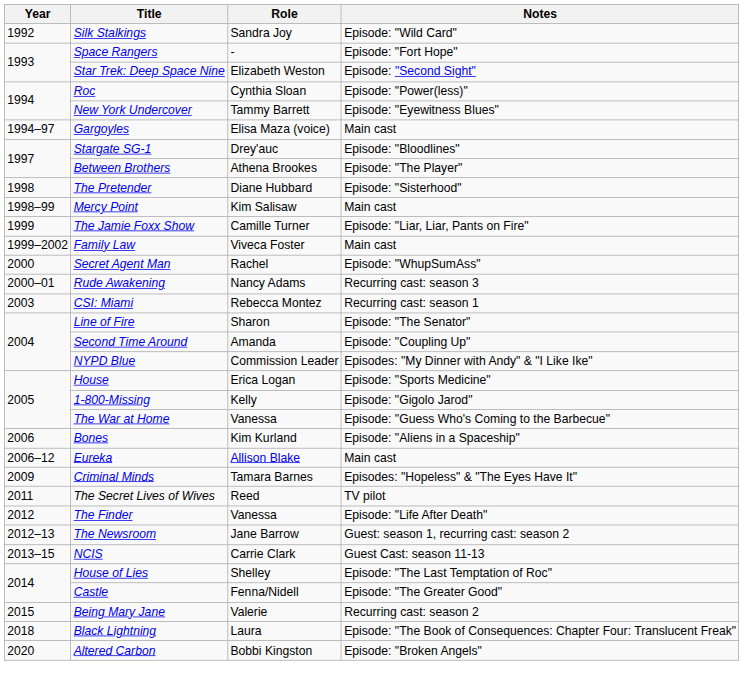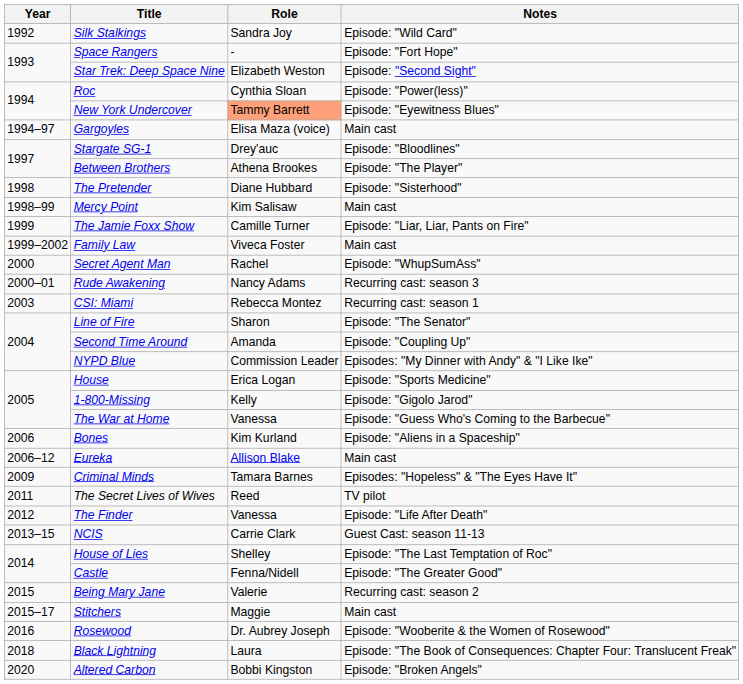 <table class="wikitable sortable">
 <tr>
 <th>Year</th>
 <th>Title</th>
 <th>Role</th>
 <th class="unsortable">Notes</th>
 </tr>
 <tr>
 <td>1992</td>
 <td><em><a href='#'>Silk Stalkings</a></em></td>
 <td>Sandra Joy</td>
 <td>Episode: "Wild Card"</td>
 </tr>
 <tr>
 <td rowspan="2">1993</td>
 <td><em><a href='#'>Space Rangers</a></em></td>
 <td>-</td>
 <td>Episode: "Fort Hope"</td>
 </tr>
 <tr>
 <td><em><a href='#'>Star Trek: Deep Space Nine</a></em></td>
 <td>Elizabeth Weston</td>
 <td>Episode: <a href='#'>"Second Sight"</a></td>
 </tr>
 <tr>
 <td rowspan="2">1994</td>
 <td><em><a href='#'>Roc</a></em></td>
 <td>Cynthia Sloan</td>
 <td>Episode: "Power(less)"</td>
 </tr>
 <tr>
 <td><em><a href='#'>New York Undercover</a></em></td>
-<td>Tammy Barrett</td>
+<td style="background: lightsalmon;">Tammy Barrett</td>
 <td>Episode: "Eyewitness Blues"</td>
 </tr>
 <tr>
 <td>1994–97</td>
 <td><em><a href='#'>Gargoyles</a></em></td>
 <td>Elisa Maza (voice)</td>
 <td>Main cast</td>
 </tr>
 <tr>
 <td rowspan="2">1997</td>
 <td><em><a href='#'>Stargate SG-1</a></em></td>
 <td>Drey'auc</td>
 <td>Episode: "Bloodlines"</td>
 </tr>
 <tr>
 <td><em><a href='#'>Between Brothers</a></em></td>
 <td>Athena Brookes</td>
 <td>Episode: "The Player"</td>
 </tr>
 <tr>
 <td>1998</td>
 <td><em><a href='#'>The Pretender</a></em></td>
 <td>Diane Hubbard</td>
 <td>Episode: "Sisterhood"</td>
 </tr>
 <tr>
 <td>1998–99</td>
 <td><em><a href='#'>Mercy Point</a></em></td>
 <td>Kim Salisaw</td>
 <td>Main cast</td>
 </tr>
 <tr>
 <td>1999</td>
 <td><em><a href='#'>The Jamie Foxx Show</a></em></td>
 <td>Camille Turner</td>
 <td>Episode: "Liar, Liar, Pants on Fire"</td>
 </tr>
 <tr>
 <td>1999–2002</td>
 <td><em><a href='#'>Family Law</a></em></td>
 <td>Viveca Foster</td>
 <td>Main cast</td>
 </tr>
 <tr>
 <td>2000</td>
 <td><em><a href='#'>Secret Agent Man</a></em></td>
 <td>Rachel</td>
 <td>Episode: "WhupSumAss"</td>
 </tr>
 <tr>
 <td>2000–01</td>
 <td><em><a href='#'>Rude Awakening</a></em></td>
 <td>Nancy Adams</td>
 <td>Recurring cast: season 3</td>
 </tr>
 <tr>
 <td>2003</td>
 <td><em><a href='#'>CSI: Miami</a></em></td>
 <td>Rebecca Montez</td>
 <td>Recurring cast: season 1</td>
 </tr>
 <tr>
 <td rowspan="3">2004</td>
 <td><em><a href='#'>Line of Fire</a></em></td>
 <td>Sharon</td>
 <td>Episode: "The Senator"</td>
 </tr>
 <tr>
 <td><em><a href='#'>Second Time Around</a></em></td>
 <td>Amanda</td>
 <td>Episode: "Coupling Up"</td>
 </tr>
 <tr>
 <td><em><a href='#'>NYPD Blue</a></em></td>
 <td>Commission Leader</td>
 <td>Episodes: "My Dinner with Andy" & "I Like Ike"</td>
 </tr>
 <tr>
 <td rowspan="3">2005</td>
 <td><em><a href='#'>House</a></em></td>
 <td>Erica Logan</td>
 <td>Episode: "Sports Medicine"</td>
 </tr>
 <tr>
 <td><em><a href='#'>1-800-Missing</a></em></td>
 <td>Kelly</td>
 <td>Episode: "Gigolo Jarod"</td>
 </tr>
 <tr>
 <td><em><a href='#'>The War at Home</a></em></td>
 <td>Vanessa</td>
 <td>Episode: "Guess Who's Coming to the Barbecue"</td>
 </tr>
 <tr>
 <td>2006</td>
 <td><em><a href='#'>Bones</a></em></td>
 <td>Kim Kurland</td>
 <td>Episode: "Aliens in a Spaceship"</td>
 </tr>
 <tr>
 <td>2006–12</td>
 <td><em><a href='#'>Eureka</a></em></td>
 <td><a href='#'>Allison Blake</a></td>
 <td>Main cast</td>
 </tr>
 <tr>
 <td>2009</td>
 <td><em><a href='#'>Criminal Minds</a></em></td>
 <td>Tamara Barnes</td>
 <td>Episodes: "Hopeless" & "The Eyes Have It"</td>
 </tr>
 <tr>
 <td>2011</td>
 <td><em>The Secret Lives of Wives</em></td>
 <td>Reed</td>
 <td>TV pilot</td>
 </tr>
 <tr>
 <td>2012</td>
 <td><em><a href='#'>The Finder</a></em></td>
 <td>Vanessa</td>
 <td>Episode: "Life After Death"</td>
 </tr>
 <tr>
-<td>2012–13</td>
-<td><em><a href='#'>The Newsroom</a></em></td>
-<td>Jane Barrow</td>
-<td>Guest: season 1, recurring cast: season 2</td>
-</tr>
-<tr>
 <td>2013–15</td>
 <td><em><a href='#'>NCIS</a></em></td>
 <td>Carrie Clark</td>
 <td>Guest Cast: season 11-13</td>
 </tr>
 <tr>
 <td rowspan="2">2014</td>
 <td><em><a href='#'>House of Lies</a></em></td>
 <td>Shelley</td>
 <td>Episode: "The Last Temptation of Roc"</td>
 </tr>
 <tr>
 <td><em><a href='#'>Castle</a></em></td>
 <td>Fenna/Nidell</td>
 <td>Episode: "The Greater Good"</td>
 </tr>
 <tr>
 <td>2015</td>
 <td><em><a href='#'>Being Mary Jane</a></em></td>
 <td>Valerie</td>
 <td>Recurring cast: season 2</td>
 </tr>
 <tr>
+<td>2015–17</td>
+<td><em><a href='#'>Stitchers</a></em></td>
+<td>Maggie</td>
+<td>Main cast</td>
+</tr>
+<tr>
+<td>2016</td>
+<td><em><a href='#'>Rosewood</a></em></td>
+<td>Dr. Aubrey Joseph</td>
+<td>Episode: "Wooberite & the Women of Rosewood"</td>
+</tr>
+<tr>
 <td>2018</td>
 <td><em><a href='#'>Black Lightning</a></em></td>
 <td>Laura</td>
 <td>Episode: "The Book of Consequences: Chapter Four: Translucent Freak"</td>
 </tr>
 <tr>
 <td>2020</td>
 <td><em><a href='#'>Altered Carbon</a></em></td>
 <td>Bobbi Kingston</td>
 <td>Episode: "Broken Angels"</td>
 </tr>
 </table>
